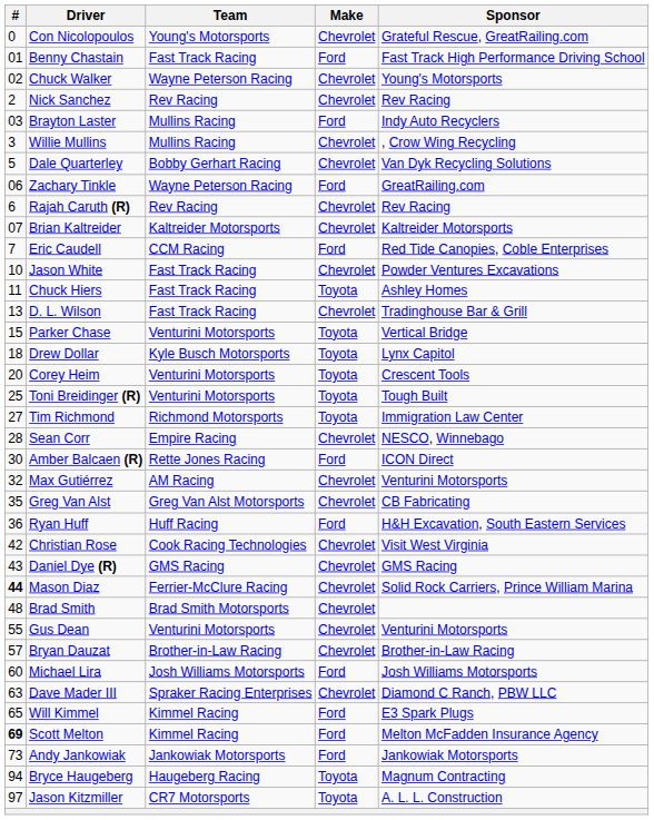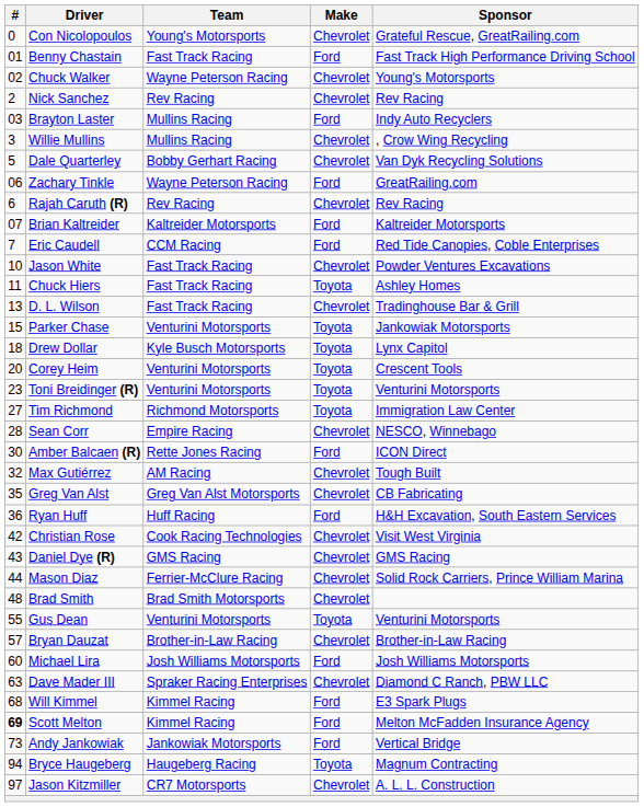 <table class="wikitable" style="font-size:95%">
 <tr>
 <th>#</th>
 <th>Driver</th>
 <th>Team</th>
 <th>Make</th>
 <th>Sponsor</th>
 </tr>
 <tr>
 <td>0</td>
 <td><a href='#'>Con Nicolopoulos</a></td>
 <td><a href='#'>Young's Motorsports</a></td>
 <td><a href='#'>Chevrolet</a></td>
 <td><a href='#'>Grateful Rescue</a>, <a href='#'>GreatRailing.com</a></td>
 </tr>
 <tr>
 <td>01</td>
 <td><a href='#'>Benny Chastain</a></td>
 <td><a href='#'>Fast Track Racing</a></td>
 <td><a href='#'>Ford</a></td>
 <td><a href='#'>Fast Track High Performance Driving School</a></td>
 </tr>
 <tr>
 <td>02</td>
 <td><a href='#'>Chuck Walker</a></td>
 <td><a href='#'>Wayne Peterson Racing</a></td>
 <td><a href='#'>Chevrolet</a></td>
 <td><a href='#'>Young's Motorsports</a></td>
 </tr>
 <tr>
 <td>2</td>
 <td><a href='#'>Nick Sanchez</a></td>
 <td><a href='#'>Rev Racing</a></td>
 <td><a href='#'>Chevrolet</a></td>
 <td><a href='#'>Rev Racing</a></td>
 </tr>
 <tr>
 <td>03</td>
 <td><a href='#'>Brayton Laster</a></td>
 <td><a href='#'>Mullins Racing</a></td>
 <td><a href='#'>Ford</a></td>
 <td><a href='#'>Indy Auto Recyclers</a></td>
 </tr>
 <tr>
 <td>3</td>
 <td><a href='#'>Willie Mullins</a></td>
 <td><a href='#'>Mullins Racing</a></td>
 <td><a href='#'>Chevrolet</a></td>
 <td>, <a href='#'>Crow Wing Recycling</a></td>
 </tr>
 <tr>
 <td>5</td>
 <td><a href='#'>Dale Quarterley</a></td>
 <td><a href='#'>Bobby Gerhart Racing</a></td>
 <td><a href='#'>Chevrolet</a></td>
 <td><a href='#'>Van Dyk Recycling Solutions</a></td>
 </tr>
 <tr>
 <td>06</td>
 <td><a href='#'>Zachary Tinkle</a></td>
 <td><a href='#'>Wayne Peterson Racing</a></td>
 <td><a href='#'>Ford</a></td>
 <td><a href='#'>GreatRailing.com</a></td>
 </tr>
 <tr>
 <td>6</td>
 <td><a href='#'>Rajah Caruth</a> <strong>(R)</strong></td>
 <td><a href='#'>Rev Racing</a></td>
 <td><a href='#'>Chevrolet</a></td>
 <td><a href='#'>Rev Racing</a></td>
 </tr>
 <tr>
 <td>07</td>
 <td><a href='#'>Brian Kaltreider</a></td>
 <td><a href='#'>Kaltreider Motorsports</a></td>
-<td><a href='#'>Chevrolet</a></td>
+<td><a href='#'>Ford</a></td>
 <td><a href='#'>Kaltreider Motorsports</a></td>
 </tr>
 <tr>
 <td>7</td>
 <td><a href='#'>Eric Caudell</a></td>
 <td><a href='#'>CCM Racing</a></td>
 <td><a href='#'>Ford</a></td>
 <td><a href='#'>Red Tide Canopies</a>, <a href='#'>Coble Enterprises</a></td>
 </tr>
 <tr>
 <td>10</td>
 <td><a href='#'>Jason White</a></td>
 <td><a href='#'>Fast Track Racing</a></td>
 <td><a href='#'>Chevrolet</a></td>
 <td><a href='#'>Powder Ventures Excavations</a></td>
 </tr>
 <tr>
 <td>11</td>
 <td><a href='#'>Chuck Hiers</a></td>
 <td><a href='#'>Fast Track Racing</a></td>
 <td><a href='#'>Toyota</a></td>
 <td><a href='#'>Ashley Homes</a></td>
 </tr>
 <tr>
 <td>13</td>
 <td><a href='#'>D. L. Wilson</a></td>
 <td><a href='#'>Fast Track Racing</a></td>
 <td><a href='#'>Chevrolet</a></td>
 <td><a href='#'>Tradinghouse Bar & Grill</a></td>
 </tr>
 <tr>
 <td>15</td>
 <td><a href='#'>Parker Chase</a></td>
 <td><a href='#'>Venturini Motorsports</a></td>
 <td><a href='#'>Toyota</a></td>
-<td><a href='#'>Vertical Bridge</a></td>
+<td><a href='#'>Jankowiak Motorsports</a></td>
 </tr>
 <tr>
 <td>18</td>
 <td><a href='#'>Drew Dollar</a></td>
 <td><a href='#'>Kyle Busch Motorsports</a></td>
 <td><a href='#'>Toyota</a></td>
 <td><a href='#'>Lynx Capitol</a></td>
 </tr>
 <tr>
 <td>20</td>
 <td><a href='#'>Corey Heim</a></td>
 <td><a href='#'>Venturini Motorsports</a></td>
 <td><a href='#'>Toyota</a></td>
 <td><a href='#'>Crescent Tools</a></td>
 </tr>
 <tr>
-<td>25</td>
+<td>23</td>
 <td><a href='#'>Toni Breidinger</a> <strong>(R)</strong></td>
 <td><a href='#'>Venturini Motorsports</a></td>
 <td><a href='#'>Toyota</a></td>
-<td><a href='#'>Tough Built</a></td>
+<td><a href='#'>Venturini Motorsports</a></td>
 </tr>
 <tr>
 <td>27</td>
 <td><a href='#'>Tim Richmond</a></td>
 <td><a href='#'>Richmond Motorsports</a></td>
 <td><a href='#'>Toyota</a></td>
 <td><a href='#'>Immigration Law Center</a></td>
 </tr>
 <tr>
 <td>28</td>
 <td><a href='#'>Sean Corr</a></td>
 <td><a href='#'>Empire Racing</a></td>
 <td><a href='#'>Chevrolet</a></td>
 <td><a href='#'>NESCO</a>, <a href='#'>Winnebago</a></td>
 </tr>
 <tr>
 <td>30</td>
 <td><a href='#'>Amber Balcaen</a> <strong>(R)</strong></td>
 <td><a href='#'>Rette Jones Racing</a></td>
 <td><a href='#'>Ford</a></td>
 <td><a href='#'>ICON Direct</a></td>
 </tr>
 <tr>
 <td>32</td>
 <td><a href='#'>Max Gutiérrez</a></td>
 <td><a href='#'>AM Racing</a></td>
 <td><a href='#'>Chevrolet</a></td>
-<td><a href='#'>Venturini Motorsports</a></td>
+<td><a href='#'>Tough Built</a></td>
 </tr>
 <tr>
 <td>35</td>
 <td><a href='#'>Greg Van Alst</a></td>
 <td><a href='#'>Greg Van Alst Motorsports</a></td>
 <td><a href='#'>Chevrolet</a></td>
 <td><a href='#'>CB Fabricating</a></td>
 </tr>
 <tr>
 <td>36</td>
 <td><a href='#'>Ryan Huff</a></td>
 <td><a href='#'>Huff Racing</a></td>
 <td><a href='#'>Ford</a></td>
 <td><a href='#'>H&H Excavation</a>, <a href='#'>South Eastern Services</a></td>
 </tr>
 <tr>
 <td>42</td>
 <td><a href='#'>Christian Rose</a></td>
 <td><a href='#'>Cook Racing Technologies</a></td>
 <td><a href='#'>Chevrolet</a></td>
 <td><a href='#'>Visit West Virginia</a></td>
 </tr>
 <tr>
 <td>43</td>
 <td><a href='#'>Daniel Dye</a> <strong>(R)</strong></td>
 <td><a href='#'>GMS Racing</a></td>
 <td><a href='#'>Chevrolet</a></td>
 <td><a href='#'>GMS Racing</a></td>
 </tr>
 <tr>
-<td><strong>44</strong></td>
+<td>44</td>
 <td><a href='#'>Mason Diaz</a></td>
 <td><a href='#'>Ferrier-McClure Racing</a></td>
 <td><a href='#'>Chevrolet</a></td>
 <td><a href='#'>Solid Rock Carriers</a>, <a href='#'>Prince William Marina</a></td>
 </tr>
 <tr>
 <td>48</td>
 <td><a href='#'>Brad Smith</a></td>
 <td><a href='#'>Brad Smith Motorsports</a></td>
 <td><a href='#'>Chevrolet</a></td>
 <td></td>
 </tr>
 <tr>
 <td>55</td>
 <td><a href='#'>Gus Dean</a></td>
 <td><a href='#'>Venturini Motorsports</a></td>
-<td><a href='#'>Chevrolet</a></td>
+<td><a href='#'>Toyota</a></td>
 <td><a href='#'>Venturini Motorsports</a></td>
 </tr>
 <tr>
 <td>57</td>
 <td><a href='#'>Bryan Dauzat</a></td>
 <td><a href='#'>Brother-in-Law Racing</a></td>
 <td><a href='#'>Chevrolet</a></td>
 <td><a href='#'>Brother-in-Law Racing</a></td>
 </tr>
 <tr>
 <td>60</td>
 <td><a href='#'>Michael Lira</a></td>
 <td><a href='#'>Josh Williams Motorsports</a></td>
 <td><a href='#'>Ford</a></td>
 <td><a href='#'>Josh Williams Motorsports</a></td>
 </tr>
 <tr>
 <td>63</td>
 <td><a href='#'>Dave Mader III</a></td>
 <td><a href='#'>Spraker Racing Enterprises</a></td>
 <td><a href='#'>Chevrolet</a></td>
 <td><a href='#'>Diamond C Ranch</a>, <a href='#'>PBW LLC</a></td>
 </tr>
 <tr>
-<td>65</td>
+<td>68</td>
 <td><a href='#'>Will Kimmel</a></td>
 <td><a href='#'>Kimmel Racing</a></td>
 <td><a href='#'>Ford</a></td>
 <td><a href='#'>E3 Spark Plugs</a></td>
 </tr>
 <tr>
 <td><strong>69</strong></td>
 <td><a href='#'>Scott Melton</a></td>
 <td><a href='#'>Kimmel Racing</a></td>
 <td><a href='#'>Ford</a></td>
 <td><a href='#'>Melton McFadden Insurance Agency</a></td>
 </tr>
 <tr>
 <td>73</td>
 <td><a href='#'>Andy Jankowiak</a></td>
 <td><a href='#'>Jankowiak Motorsports</a></td>
 <td><a href='#'>Ford</a></td>
-<td><a href='#'>Jankowiak Motorsports</a></td>
+<td><a href='#'>Vertical Bridge</a></td>
 </tr>
 <tr>
 <td>94</td>
 <td><a href='#'>Bryce Haugeberg</a></td>
 <td><a href='#'>Haugeberg Racing</a></td>
 <td><a href='#'>Toyota</a></td>
 <td><a href='#'>Magnum Contracting</a></td>
 </tr>
 <tr>
 <td>97</td>
 <td><a href='#'>Jason Kitzmiller</a></td>
 <td><a href='#'>CR7 Motorsports</a></td>
-<td><a href='#'>Toyota</a></td>
+<td><a href='#'>Chevrolet</a></td>
 <td><a href='#'>A. L. L. Construction</a></td>
 </tr>
 <tr>
 <th colspan="5"></th>
 </tr>
 </table>
